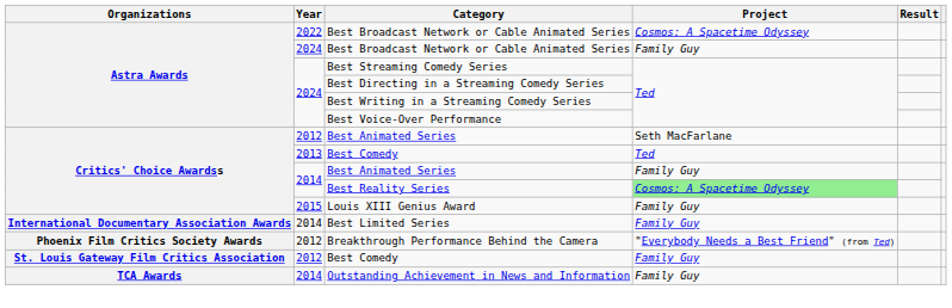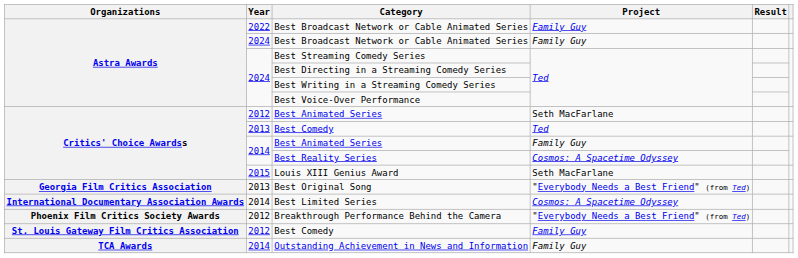 <table class= "wikitable plainrowheaders sortable">
 <tr>
 <th>Organizations</th>
 <th scope="col">Year</th>
 <th scope="col">Category</th>
 <th scope="col">Project</th>
 <th scope="col">Result</th>
 <th scope="col" class="unsortable"></th>
 </tr>
 <tr>
 <th scope="row" rowspan="6"><a href='#'>Astra Awards</a></th>
 <td style="text-align:center;"><a href='#'>2022</a></td>
 <td>Best Broadcast Network or Cable Animated Series</td>
-<td><em><a href='#'>Cosmos: A Spacetime Odyssey</a></em></td>
+<td><em><a href='#'>Family Guy</a></em></td>
 <td></td>
 <td style="text-align:center;"></td>
 </tr>
 <tr>
 <td style="text-align:center;"><a href='#'>2024</a></td>
 <td>Best Broadcast Network or Cable Animated Series</td>
 <td><em>Family Guy</em></td>
 <td></td>
 <td style="text-align:center;"></td>
 </tr>
 <tr>
 <td style="text-align:center;", rowspan="4"><a href='#'>2024</a></td>
 <td>Best Streaming Comedy Series</td>
 <td rowspan="4"><em><a href='#'>Ted</a></em></td>
 <td></td>
 <td rowspan="4" style="text-align:center;"></td>
 </tr>
 <tr>
 <td>Best Directing in a Streaming Comedy Series</td>
 <td></td>
 </tr>
 <tr>
 <td>Best Writing in a Streaming Comedy Series</td>
 <td></td>
 </tr>
 <tr>
 <td>Best Voice-Over Performance</td>
 <td></td>
 </tr>
 <tr>
 <th scope="row" rowspan="5"><a href='#'>Critics' Choice Awards</a>s</th>
 <td style="text-align:center;"><a href='#'>2012</a></td>
 <td><a href='#'>Best Animated Series</a></td>
 <td>Seth MacFarlane</td>
 <td></td>
 <td style="text-align:center;"></td>
 </tr>
 <tr>
 <td style="text-align:center;"><a href='#'>2013</a></td>
 <td><a href='#'>Best Comedy</a></td>
 <td><em><a href='#'>Ted</a></em></td>
 <td></td>
 <td style="text-align:center;"></td>
 </tr>
 <tr>
 <td style="text-align:center;", rowspan="2"><a href='#'>2014</a></td>
 <td><a href='#'>Best Animated Series</a></td>
 <td><em>Family Guy</em></td>
 <td></td>
 <td rowspan="2" style="text-align:center;"></td>
 </tr>
 <tr>
 <td><a href='#'>Best Reality Series</a></td>
-<td style="background: lightgreen;"><em><a href='#'>Cosmos: A Spacetime Odyssey</a></em></td>
+<td><em><a href='#'>Cosmos: A Spacetime Odyssey</a></em></td>
 <td></td>
 </tr>
 <tr>
 <td style="text-align:center;"><a href='#'>2015</a></td>
 <td>Louis XIII Genius Award</td>
-<td><em>Family Guy</em></td>
+<td>Seth MacFarlane</td>
+<td></td>
+<td style="text-align:center;"></td>
+</tr>
+<tr>
+<th scope="row" rowspan="1"><a href='#'>Georgia Film Critics Association</a></th>
+<td style="text-align:center;">2013</td>
+<td>Best Original Song</td>
+<td>"<a href='#'>Everybody Needs a Best Friend</a>" <small>(from <em><a href='#'>Ted</a></em>)</small></td>
 <td></td>
 <td style="text-align:center;"></td>
 </tr>
 <tr>
 <th scope="row" rowspan="1"><a href='#'>International Documentary Association Awards</a></th>
 <td style="text-align:center;">2014</td>
 <td>Best Limited Series</td>
-<td><em><a href='#'>Family Guy</a></em></td>
+<td><em><a href='#'>Cosmos: A Spacetime Odyssey</a></em></td>
 <td></td>
 <td style="text-align:center;"></td>
 </tr>
 <tr>
 <th scope="row" rowspan="1">Phoenix Film Critics Society Awards</th>
 <td style="text-align:center;">2012</td>
 <td>Breakthrough Performance Behind the Camera</td>
 <td>"<a href='#'>Everybody Needs a Best Friend</a>" <small>(from <em><a href='#'>Ted</a></em>)</small></td>
 <td></td>
 <td style="text-align:center;"></td>
 </tr>
 <tr>
 <th scope="row" rowspan="1"><a href='#'>St. Louis Gateway Film Critics Association</a></th>
 <td style="text-align:center;"><a href='#'>2012</a></td>
 <td>Best Comedy</td>
 <td><em><a href='#'>Family Guy</a></em></td>
 <td></td>
 <td style="text-align:center;"></td>
 </tr>
 <tr>
 <th scope="row" rowspan="1"><a href='#'>TCA Awards</a></th>
 <td style="text-align:center;"><a href='#'>2014</a></td>
 <td><a href='#'>Outstanding Achievement in News and Information</a></td>
 <td><em>Family Guy</em></td>
 <td></td>
 <td style="text-align:center;"></td>
 </tr>
 </table>
